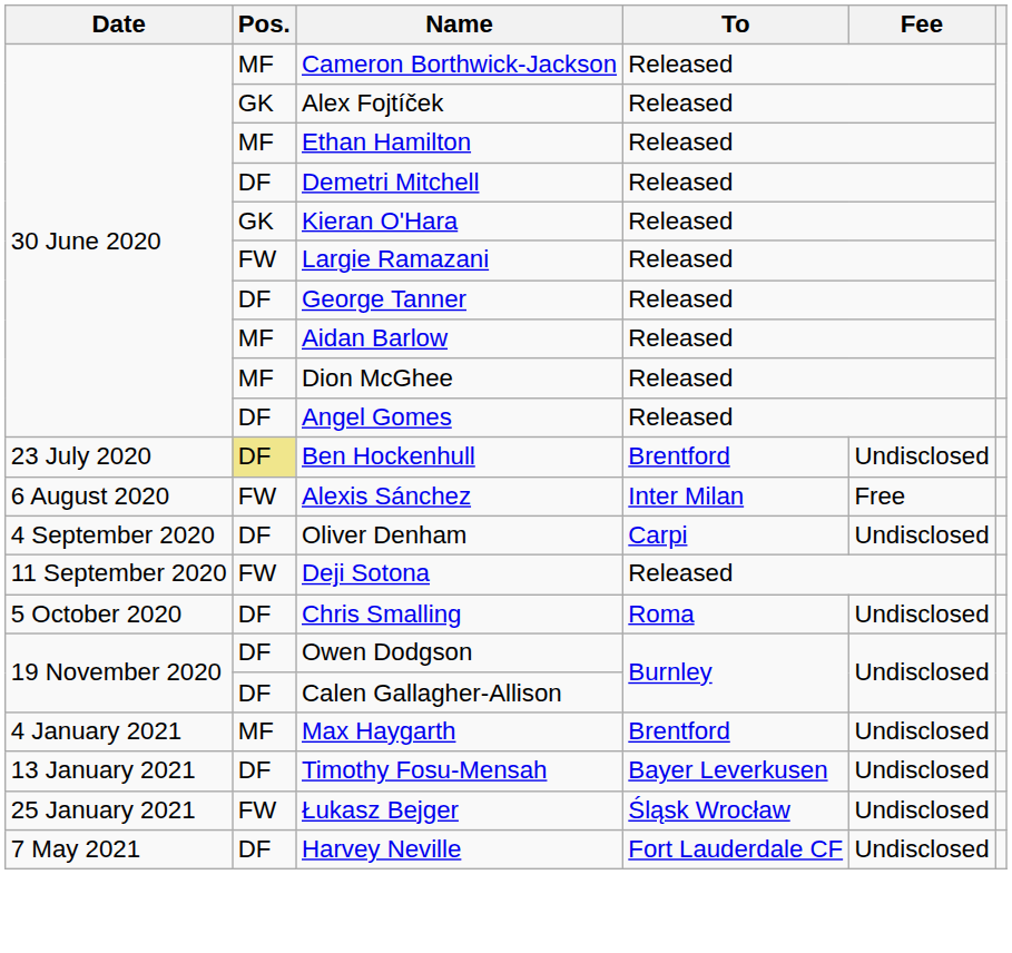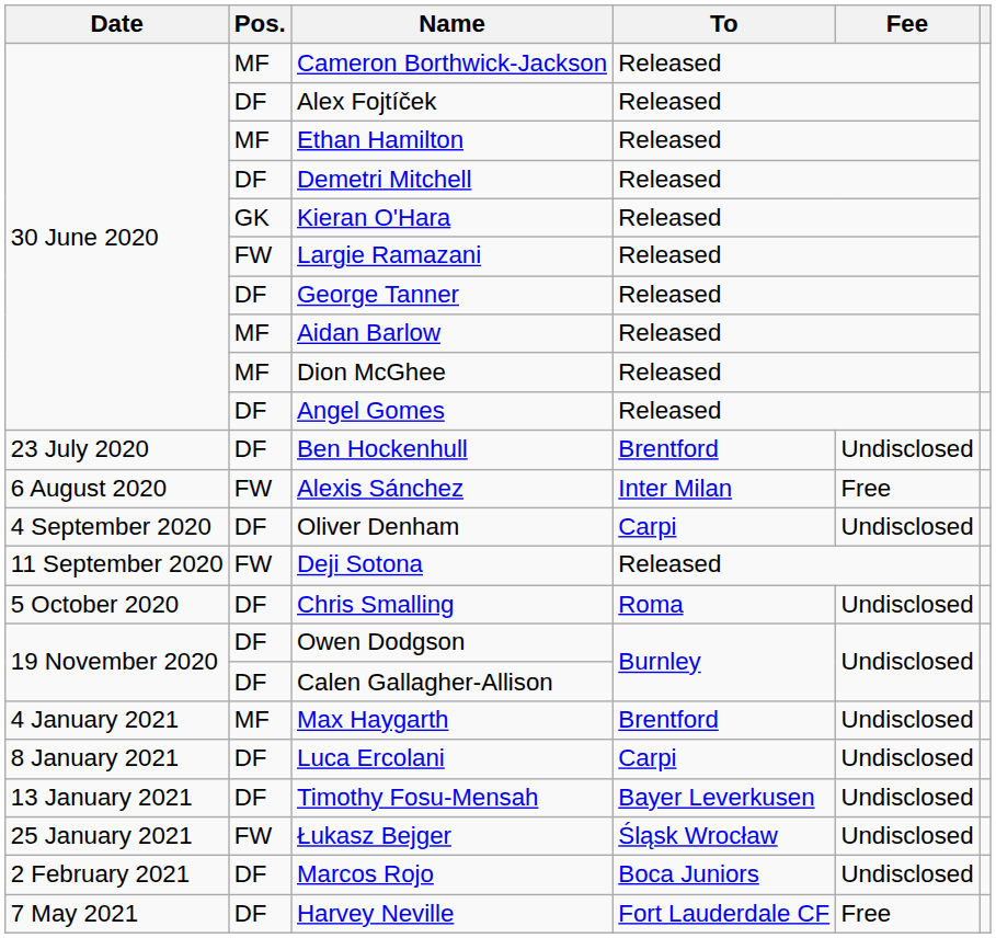 <table class="wikitable">
 <tr>
 <th>Date</th>
 <th>Pos.</th>
 <th>Name</th>
 <th>To</th>
 <th>Fee</th>
 <th></th>
 </tr>
 <tr>
 <td rowspan="10">30 June 2020</td>
 <td>MF</td>
 <td> <a href='#'>Cameron Borthwick-Jackson</a></td>
 <td colspan="2">Released</td>
 <td rowspan="9"></td>
 </tr>
 <tr>
-<td>GK</td>
+<td>DF</td>
 <td> Alex Fojtíček</td>
 <td colspan="2">Released</td>
 </tr>
 <tr>
 <td>MF</td>
 <td> <a href='#'>Ethan Hamilton</a></td>
 <td colspan="2">Released</td>
 </tr>
 <tr>
 <td>DF</td>
 <td> <a href='#'>Demetri Mitchell</a></td>
 <td colspan="2">Released</td>
 </tr>
 <tr>
 <td>GK</td>
 <td> <a href='#'>Kieran O'Hara</a></td>
 <td colspan="2">Released</td>
 </tr>
 <tr>
 <td>FW</td>
 <td> <a href='#'>Largie Ramazani</a></td>
 <td colspan="2">Released</td>
 </tr>
 <tr>
 <td>DF</td>
 <td> <a href='#'>George Tanner</a></td>
 <td colspan="2">Released</td>
 </tr>
 <tr>
 <td>MF</td>
 <td> <a href='#'>Aidan Barlow</a></td>
 <td colspan="2">Released</td>
 </tr>
 <tr>
 <td>MF</td>
 <td> Dion McGhee</td>
 <td colspan="2">Released</td>
 </tr>
 <tr>
 <td>DF</td>
 <td> <a href='#'>Angel Gomes</a></td>
 <td colspan="2">Released</td>
 <td></td>
 </tr>
 <tr>
 <td>23 July 2020</td>
-<td style="background: khaki;">DF</td>
+<td>DF</td>
 <td> <a href='#'>Ben Hockenhull</a></td>
 <td> <a href='#'>Brentford</a></td>
 <td>Undisclosed</td>
 <td></td>
 </tr>
 <tr>
 <td>6 August 2020</td>
 <td>FW</td>
 <td> <a href='#'>Alexis Sánchez</a></td>
 <td> <a href='#'>Inter Milan</a></td>
 <td>Free</td>
 <td></td>
 </tr>
 <tr>
 <td>4 September 2020</td>
 <td>DF</td>
 <td> Oliver Denham</td>
 <td> <a href='#'>Carpi</a></td>
 <td>Undisclosed</td>
 <td></td>
 </tr>
 <tr>
 <td>11 September 2020</td>
 <td>FW</td>
 <td> <a href='#'>Deji Sotona</a></td>
 <td colspan="2">Released</td>
 <td></td>
 </tr>
 <tr>
 <td>5 October 2020</td>
 <td>DF</td>
 <td> <a href='#'>Chris Smalling</a></td>
 <td> <a href='#'>Roma</a></td>
 <td>Undisclosed</td>
 <td></td>
 </tr>
 <tr>
 <td rowspan="2">19 November 2020</td>
 <td>DF</td>
 <td> Owen Dodgson</td>
 <td rowspan="2"> <a href='#'>Burnley</a></td>
 <td rowspan="2">Undisclosed</td>
 <td rowspan="2"></td>
 </tr>
 <tr>
 <td>DF</td>
 <td> Calen Gallagher-Allison</td>
 </tr>
 <tr>
 <td>4 January 2021</td>
 <td>MF</td>
 <td> <a href='#'>Max Haygarth</a></td>
 <td> <a href='#'>Brentford</a></td>
 <td>Undisclosed</td>
 <td></td>
 </tr>
 <tr>
+<td>8 January 2021</td>
+<td>DF</td>
+<td> <a href='#'>Luca Ercolani</a></td>
+<td> <a href='#'>Carpi</a></td>
+<td>Undisclosed</td>
+<td></td>
+</tr>
+<tr>
 <td>13 January 2021</td>
 <td>DF</td>
 <td> <a href='#'>Timothy Fosu-Mensah</a></td>
 <td> <a href='#'>Bayer Leverkusen</a></td>
 <td>Undisclosed</td>
 <td></td>
 </tr>
 <tr>
 <td>25 January 2021</td>
 <td>FW</td>
 <td> <a href='#'>Łukasz Bejger</a></td>
 <td> <a href='#'>Śląsk Wrocław</a></td>
 <td>Undisclosed</td>
 <td></td>
 </tr>
 <tr>
+<td>2 February 2021</td>
+<td>DF</td>
+<td> <a href='#'>Marcos Rojo</a></td>
+<td> <a href='#'>Boca Juniors</a></td>
+<td>Undisclosed</td>
+<td></td>
+</tr>
+<tr>
 <td>7 May 2021</td>
 <td>DF</td>
 <td> <a href='#'>Harvey Neville</a></td>
 <td> <a href='#'>Fort Lauderdale CF</a></td>
-<td>Undisclosed</td>
+<td>Free</td>
 <td></td>
 </tr>
 </table>
